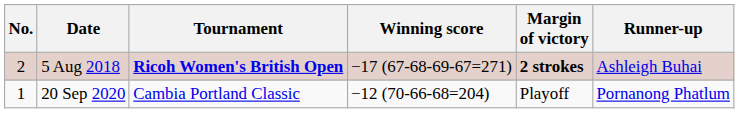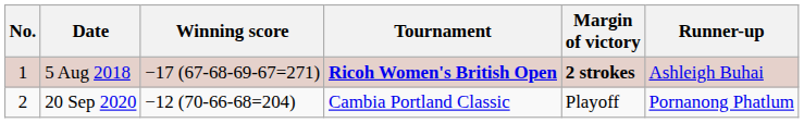 <table class="wikitable" style="font-size:95%;">
 <tr>
 <th>No.</th>
 <th>Date</th>
+<th>Winning score</th>
 <th>Tournament</th>
-<th>Winning score</th>
 <th>Margin<br>of victory</th>
 <th>Runner-up</th>
 </tr>
 <tr style="background:#e5d1cb;">
-<td align=center>2</td>
+<td align=center>1</td>
 <td>5 Aug <a href='#'>2018</a></td>
+<td>−17 (67-68-69-67=271)</td>
 <td><strong><a href='#'>Ricoh Women's British Open</a></strong></td>
-<td>−17 (67-68-69-67=271)</td>
 <td><strong>2 strokes</strong></td>
 <td> <a href='#'>Ashleigh Buhai</a></td>
 </tr>
 <tr>
-<td align=center>1</td>
+<td align=center>2</td>
 <td>20 Sep <a href='#'>2020</a></td>
+<td>−12 (70-66-68=204)</td>
 <td><a href='#'>Cambia Portland Classic</a></td>
-<td>−12 (70-66-68=204)</td>
 <td>Playoff</td>
 <td> <a href='#'>Pornanong Phatlum</a></td>
 </tr>
 </table>
